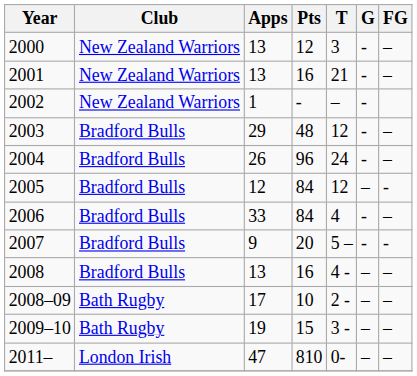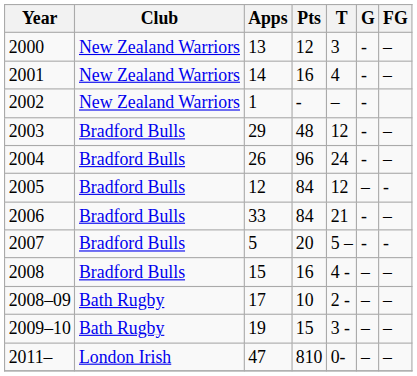 <table class="wikitable">
 <tr>
 <th>Year</th>
 <th>Club</th>
 <th>Apps</th>
 <th>Pts</th>
 <th>T</th>
 <th>G</th>
 <th>FG</th>
 </tr>
 <tr>
 <td>2000</td>
 <td> <a href='#'>New Zealand Warriors</a></td>
 <td>13</td>
 <td>12</td>
 <td>3</td>
 <td>-</td>
 <td>–</td>
 </tr>
 <tr>
 <td>2001</td>
 <td><a href='#'>New Zealand Warriors</a></td>
-<td>13</td>
+<td>14</td>
 <td>16</td>
-<td>21</td>
+<td>4</td>
 <td>-</td>
 <td>–</td>
 </tr>
 <tr>
 <td>2002</td>
 <td><a href='#'>New Zealand Warriors</a></td>
 <td>1</td>
 <td>-</td>
 <td>–</td>
 <td>-</td>
 </tr>
 <tr>
 <td>2003</td>
 <td> <a href='#'>Bradford Bulls</a></td>
 <td>29</td>
 <td>48</td>
 <td>12</td>
 <td>-</td>
 <td>–</td>
 </tr>
 <tr>
 <td>2004</td>
 <td> <a href='#'>Bradford Bulls</a></td>
 <td>26</td>
 <td>96</td>
 <td>24</td>
 <td>-</td>
 <td>–</td>
 </tr>
 <tr>
 <td>2005</td>
 <td> <a href='#'>Bradford Bulls</a></td>
 <td>12</td>
 <td>84</td>
 <td>12</td>
 <td>–</td>
 <td>-</td>
 </tr>
 <tr>
 <td>2006</td>
 <td> <a href='#'>Bradford Bulls</a></td>
 <td>33</td>
 <td>84</td>
-<td>4</td>
+<td>21</td>
 <td>-</td>
 <td>–</td>
 </tr>
 <tr>
 <td>2007</td>
 <td> <a href='#'>Bradford Bulls</a></td>
-<td>9</td>
+<td>5</td>
 <td>20</td>
 <td>5 –</td>
 <td>-</td>
 <td>-</td>
 </tr>
 <tr>
 <td>2008</td>
 <td> <a href='#'>Bradford Bulls</a></td>
-<td>13</td>
+<td>15</td>
 <td>16</td>
 <td>4 -</td>
 <td>–</td>
 <td>–</td>
 </tr>
 <tr>
 <td>2008–09</td>
 <td><a href='#'>Bath Rugby</a></td>
 <td>17</td>
 <td>10</td>
 <td>2 -</td>
 <td>–</td>
 <td>–</td>
 </tr>
 <tr>
 <td>2009–10</td>
 <td><a href='#'>Bath Rugby</a></td>
 <td>19</td>
 <td>15</td>
 <td>3 -</td>
 <td>–</td>
 <td>–</td>
 </tr>
 <tr>
 <td>2011–</td>
 <td><a href='#'>London Irish</a></td>
 <td>47</td>
 <td>810</td>
 <td>0-</td>
 <td>–</td>
 <td>–</td>
 </tr>
 <tr>
 </tr>
 </table>
